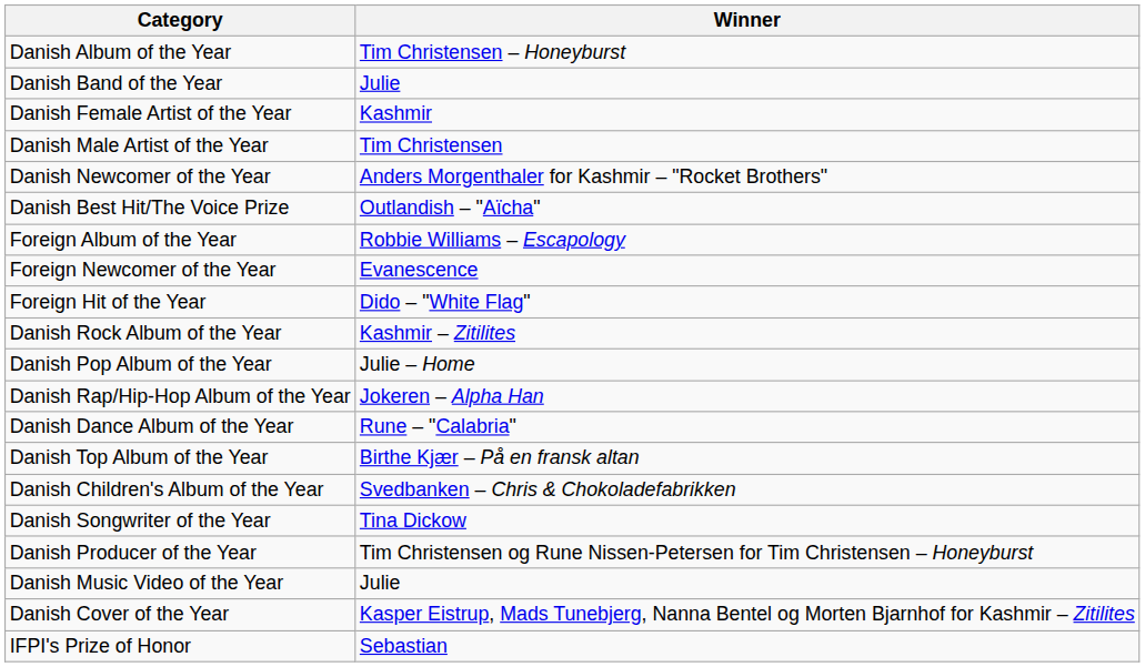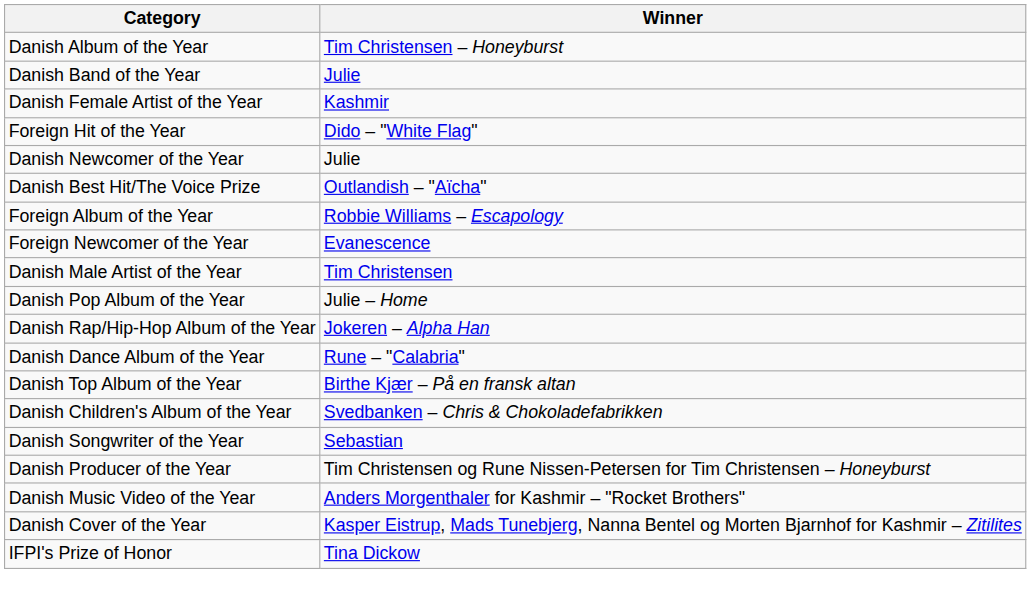 <table class="wikitable">
 <tr>
 <th>Category</th>
 <th>Winner</th>
 </tr>
 <tr>
 <td>Danish Album of the Year</td>
 <td><a href='#'>Tim Christensen</a> – <em>Honeyburst</em></td>
 </tr>
 <tr>
 <td>Danish Band of the Year</td>
 <td><a href='#'>Julie</a></td>
 </tr>
 <tr>
 <td>Danish Female Artist of the Year</td>
 <td><a href='#'>Kashmir</a></td>
 </tr>
 <tr>
-<td>Danish Male Artist of the Year</td>
-<td><a href='#'>Tim Christensen</a></td>
+<td>Foreign Hit of the Year</td>
+<td><a href='#'>Dido</a> – "<a href='#'>White Flag</a>"</td>
 </tr>
 <tr>
 <td>Danish Newcomer of the Year</td>
-<td><a href='#'>Anders Morgenthaler</a> for Kashmir – "Rocket Brothers"</td>
+<td>Julie</td>
 </tr>
 <tr>
 <td>Danish Best Hit/The Voice Prize</td>
 <td><a href='#'>Outlandish</a> – "<a href='#'>Aïcha</a>"</td>
 </tr>
 <tr>
 <td>Foreign Album of the Year</td>
 <td><a href='#'>Robbie Williams</a> – <em><a href='#'>Escapology</a></em></td>
 </tr>
 <tr>
 <td>Foreign Newcomer of the Year</td>
 <td><a href='#'>Evanescence</a></td>
 </tr>
 <tr>
-<td>Foreign Hit of the Year</td>
-<td><a href='#'>Dido</a> – "<a href='#'>White Flag</a>"</td>
-</tr>
-<tr>
-<td>Danish Rock Album of the Year</td>
-<td><a href='#'>Kashmir</a> – <em><a href='#'>Zitilites</a></em></td>
+<td>Danish Male Artist of the Year</td>
+<td><a href='#'>Tim Christensen</a></td>
 </tr>
 <tr>
 <td>Danish Pop Album of the Year</td>
 <td>Julie – <em>Home</em></td>
 </tr>
 <tr>
 <td>Danish Rap/Hip-Hop Album of the Year</td>
 <td><a href='#'>Jokeren</a> – <em><a href='#'>Alpha Han</a></em></td>
 </tr>
 <tr>
 <td>Danish Dance Album of the Year</td>
 <td><a href='#'>Rune</a> – "<a href='#'>Calabria</a>"</td>
 </tr>
 <tr>
 <td>Danish Top Album of the Year</td>
 <td><a href='#'>Birthe Kjær</a> – <em>På en fransk altan</em></td>
 </tr>
 <tr>
 <td>Danish Children's Album of the Year</td>
 <td><a href='#'>Svedbanken</a> – <em>Chris & Chokoladefabrikken</em></td>
 </tr>
 <tr>
 <td>Danish Songwriter of the Year</td>
-<td><a href='#'>Tina Dickow</a></td>
+<td><a href='#'>Sebastian</a></td>
 </tr>
 <tr>
 <td>Danish Producer of the Year</td>
 <td>Tim Christensen og Rune Nissen-Petersen for Tim Christensen – <em>Honeyburst</em></td>
 </tr>
 <tr>
 <td>Danish Music Video of the Year</td>
-<td>Julie</td>
+<td><a href='#'>Anders Morgenthaler</a> for Kashmir – "Rocket Brothers"</td>
 </tr>
 <tr>
 <td>Danish Cover of the Year</td>
 <td><a href='#'>Kasper Eistrup</a>, <a href='#'>Mads Tunebjerg</a>, Nanna Bentel og Morten Bjarnhof for Kashmir – <em><a href='#'>Zitilites</a></em></td>
 </tr>
 <tr>
 <td>IFPI's Prize of Honor</td>
-<td><a href='#'>Sebastian</a></td>
+<td><a href='#'>Tina Dickow</a></td>
 </tr>
 </table>
